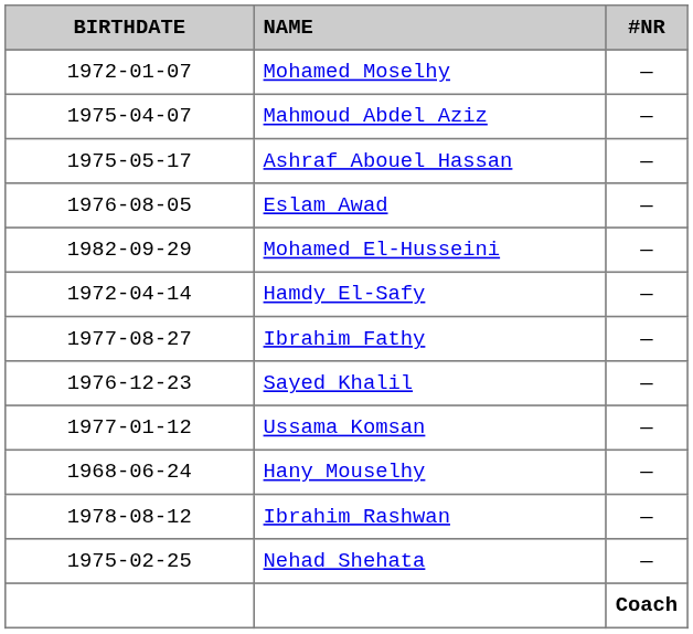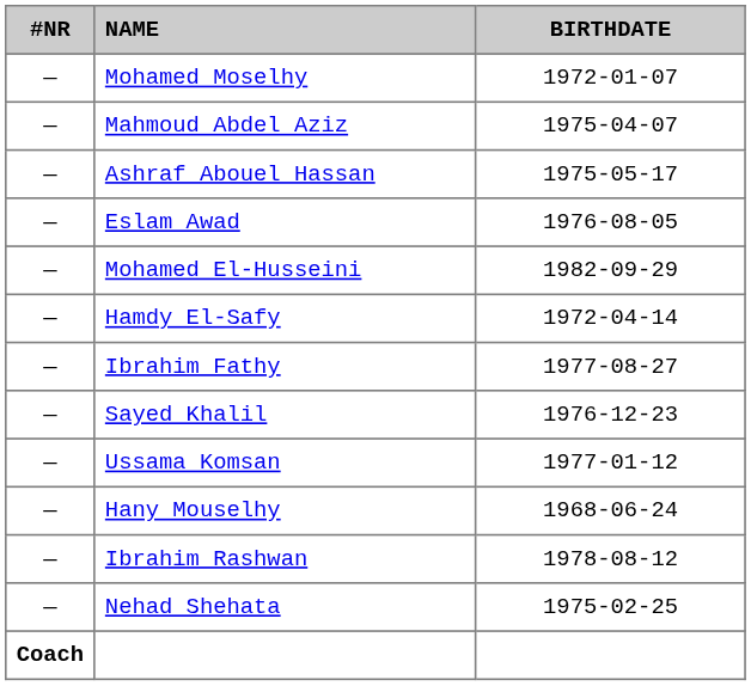 <table border="1" cellspacing="2" cellpadding="5" style="border-collapse: collapse; font-size: 90%;">
 <tr style="background: #cccccc">
+<th>#NR</th>
+<th style="text-align: left; width: 16em">NAME</th>
 <th style="width: 11em">BIRTHDATE</th>
-<th style="text-align: left; width: 16em">NAME</th>
-<th>#NR</th>
 </tr>
 <tr>
+<td align="center">—</td>
+<td><a href='#'>Mohamed Moselhy</a></td>
 <td align="center">1972-01-07</td>
-<td><a href='#'>Mohamed Moselhy</a></td>
-<td align="center">—</td>
 </tr>
 <tr>
+<td align="center">—</td>
+<td><a href='#'>Mahmoud Abdel Aziz</a></td>
 <td align="center">1975-04-07</td>
-<td><a href='#'>Mahmoud Abdel Aziz</a></td>
-<td align="center">—</td>
 </tr>
 <tr>
+<td align="center">—</td>
+<td><a href='#'>Ashraf Abouel Hassan</a></td>
 <td align="center">1975-05-17</td>
-<td><a href='#'>Ashraf Abouel Hassan</a></td>
-<td align="center">—</td>
 </tr>
 <tr>
+<td align="center">—</td>
+<td><a href='#'>Eslam Awad</a></td>
 <td align="center">1976-08-05</td>
-<td><a href='#'>Eslam Awad</a></td>
-<td align="center">—</td>
 </tr>
 <tr>
+<td align="center">—</td>
+<td><a href='#'>Mohamed El-Husseini</a></td>
 <td align="center">1982-09-29</td>
-<td><a href='#'>Mohamed El-Husseini</a></td>
-<td align="center">—</td>
 </tr>
 <tr>
+<td align="center">—</td>
+<td><a href='#'>Hamdy El-Safy</a></td>
 <td align="center">1972-04-14</td>
-<td><a href='#'>Hamdy El-Safy</a></td>
-<td align="center">—</td>
 </tr>
 <tr>
+<td align="center">—</td>
+<td><a href='#'>Ibrahim Fathy</a></td>
 <td align="center">1977-08-27</td>
-<td><a href='#'>Ibrahim Fathy</a></td>
-<td align="center">—</td>
 </tr>
 <tr>
+<td align="center">—</td>
+<td><a href='#'>Sayed Khalil</a></td>
 <td align="center">1976-12-23</td>
-<td><a href='#'>Sayed Khalil</a></td>
-<td align="center">—</td>
 </tr>
 <tr>
+<td align="center">—</td>
+<td><a href='#'>Ussama Komsan</a></td>
 <td align="center">1977-01-12</td>
-<td><a href='#'>Ussama Komsan</a></td>
-<td align="center">—</td>
 </tr>
 <tr>
+<td align="center">—</td>
+<td><a href='#'>Hany Mouselhy</a></td>
 <td align="center">1968-06-24</td>
-<td><a href='#'>Hany Mouselhy</a></td>
-<td align="center">—</td>
 </tr>
 <tr>
+<td align="center">—</td>
+<td><a href='#'>Ibrahim Rashwan</a></td>
 <td align="center">1978-08-12</td>
-<td><a href='#'>Ibrahim Rashwan</a></td>
-<td align="center">—</td>
 </tr>
 <tr>
+<td align="center">—</td>
+<td><a href='#'>Nehad Shehata</a></td>
 <td align="center">1975-02-25</td>
-<td><a href='#'>Nehad Shehata</a></td>
-<td align="center">—</td>
 </tr>
 <tr>
+<td align="center"><strong>Coach</strong></td>
+<td></td>
 <td align="center"></td>
-<td></td>
-<td align="center"><strong>Coach</strong></td>
 </tr>
 </table>
